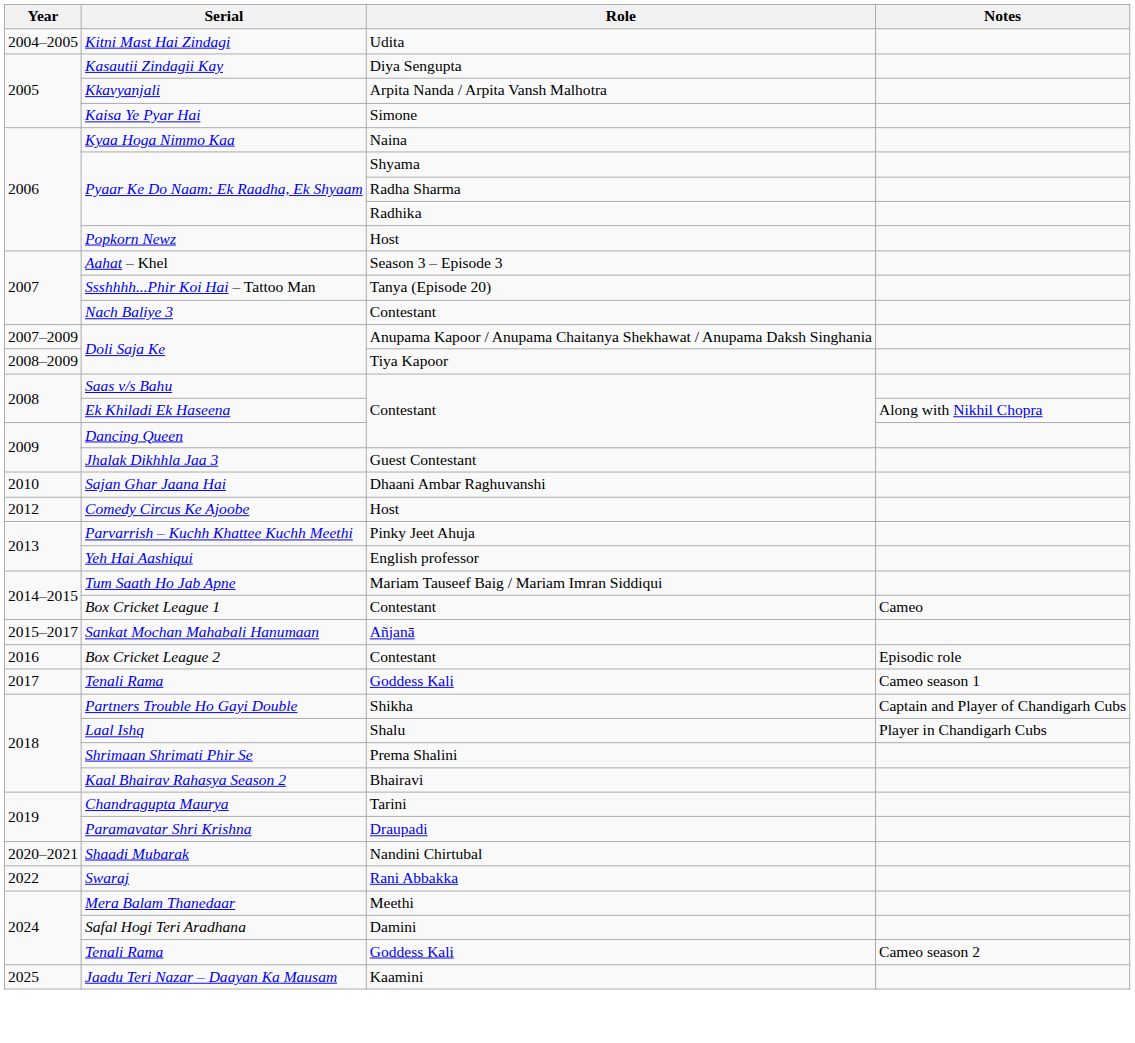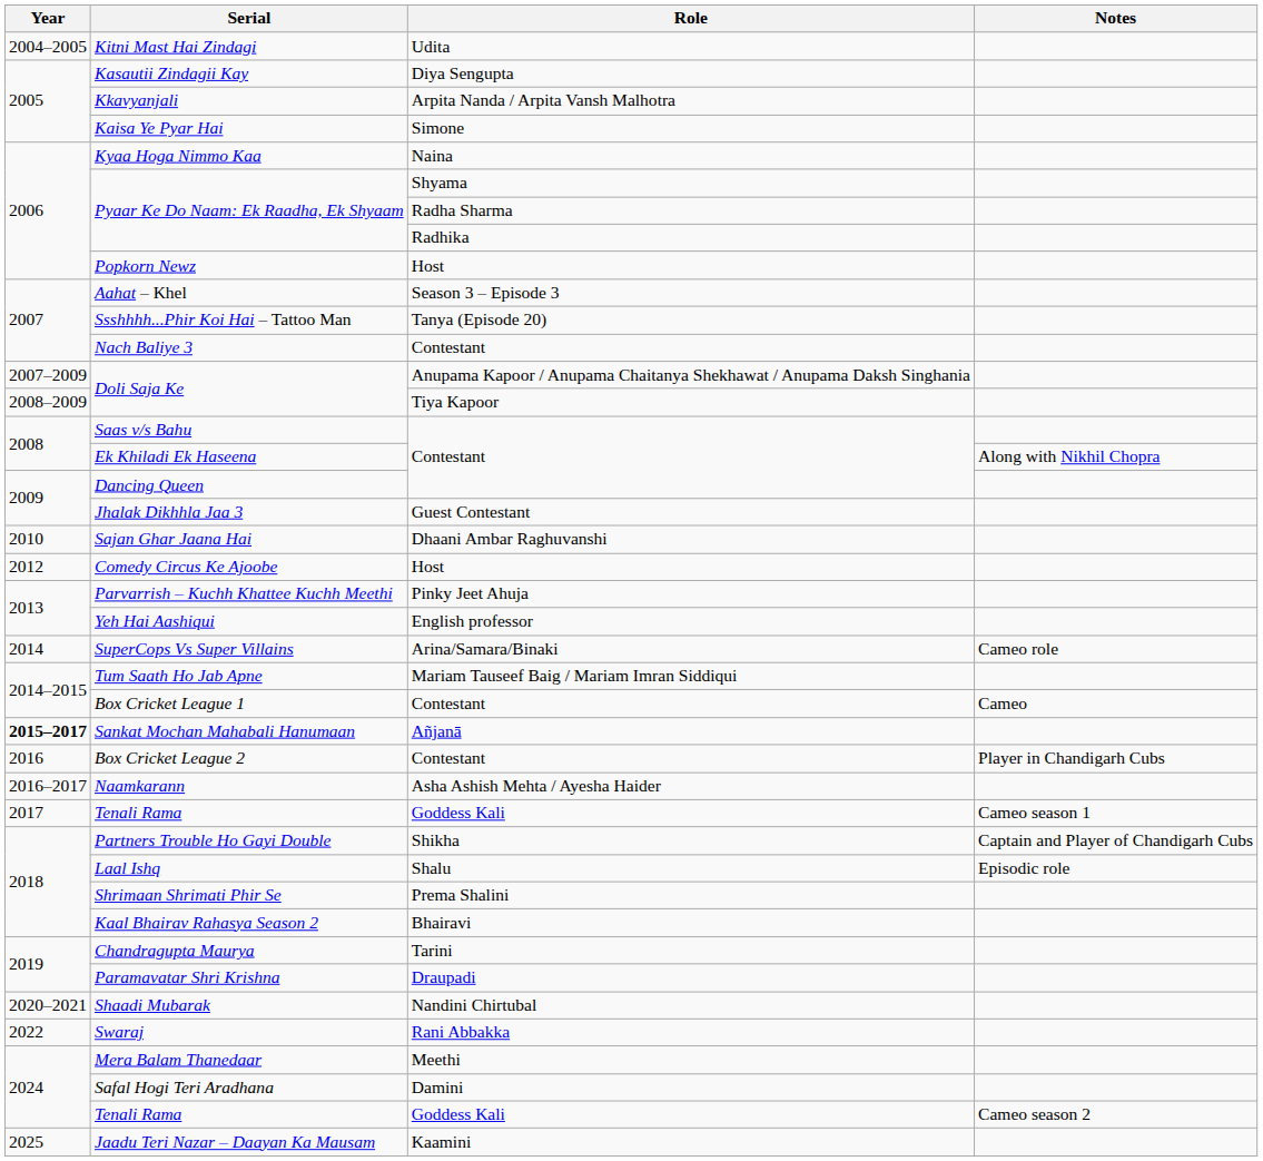 <table class="wikitable sortable">
 <tr>
 <th>Year</th>
 <th>Serial</th>
 <th>Role</th>
 <th>Notes</th>
 </tr>
 <tr>
 <td>2004–2005</td>
 <td><em><a href='#'>Kitni Mast Hai Zindagi</a></em></td>
 <td>Udita</td>
 <td></td>
 </tr>
 <tr>
 <td rowspan="3">2005</td>
 <td><em><a href='#'>Kasautii Zindagii Kay</a></em></td>
 <td>Diya Sengupta</td>
 <td></td>
 </tr>
 <tr>
 <td><em><a href='#'>Kkavyanjali</a></em></td>
 <td>Arpita Nanda / Arpita Vansh Malhotra</td>
 <td></td>
 </tr>
 <tr>
 <td><em><a href='#'>Kaisa Ye Pyar Hai</a></em></td>
 <td>Simone</td>
 <td></td>
 </tr>
 <tr>
 <td rowspan = "5">2006</td>
 <td><em><a href='#'>Kyaa Hoga Nimmo Kaa</a></em></td>
 <td>Naina</td>
 <td></td>
 </tr>
 <tr>
 <td rowspan = "3"><em><a href='#'>Pyaar Ke Do Naam: Ek Raadha, Ek Shyaam</a></em></td>
 <td>Shyama</td>
 <td></td>
 </tr>
 <tr>
 <td>Radha Sharma</td>
 <td></td>
 </tr>
 <tr>
 <td>Radhika</td>
 <td></td>
 </tr>
 <tr>
 <td><em><a href='#'>Popkorn Newz</a></em></td>
 <td>Host</td>
 <td></td>
 </tr>
 <tr>
 <td rowspan = "3">2007</td>
 <td><em><a href='#'>Aahat</a></em> – Khel</td>
 <td>Season 3 – Episode 3</td>
 <td></td>
 </tr>
 <tr>
 <td><em><a href='#'>Ssshhhh...Phir Koi Hai</a></em> – Tattoo Man</td>
 <td>Tanya (Episode 20)</td>
 <td></td>
 </tr>
 <tr>
 <td><em><a href='#'>Nach Baliye 3</a></em></td>
 <td>Contestant</td>
 <td></td>
 </tr>
 <tr>
 <td>2007–2009</td>
 <td rowspan = "2"><em><a href='#'>Doli Saja Ke</a></em></td>
 <td>Anupama Kapoor / Anupama Chaitanya Shekhawat / Anupama Daksh Singhania</td>
 <td></td>
 </tr>
 <tr>
 <td>2008–2009</td>
 <td>Tiya Kapoor</td>
 <td></td>
 </tr>
 <tr>
 <td rowspan="2">2008</td>
 <td><em><a href='#'>Saas v/s Bahu</a></em></td>
 <td rowspan="3">Contestant</td>
 <td></td>
 </tr>
 <tr>
 <td><em><a href='#'>Ek Khiladi Ek Haseena</a></em></td>
 <td>Along with <a href='#'>Nikhil Chopra</a></td>
 </tr>
 <tr>
 <td rowspan="2">2009</td>
 <td><em><a href='#'>Dancing Queen</a></em></td>
 <td></td>
 </tr>
 <tr>
 <td><em><a href='#'>Jhalak Dikhhla Jaa 3</a></em></td>
 <td>Guest Contestant</td>
 <td></td>
 </tr>
 <tr>
 <td>2010</td>
 <td><em><a href='#'>Sajan Ghar Jaana Hai</a></em></td>
 <td>Dhaani Ambar Raghuvanshi</td>
 <td></td>
 </tr>
 <tr>
 <td>2012</td>
 <td><em><a href='#'>Comedy Circus Ke Ajoobe</a></em></td>
 <td>Host</td>
 <td></td>
 </tr>
 <tr>
 <td rowspan="2">2013</td>
 <td><em><a href='#'>Parvarrish – Kuchh Khattee Kuchh Meethi</a></em></td>
 <td>Pinky Jeet Ahuja</td>
 <td></td>
 </tr>
 <tr>
 <td><em><a href='#'>Yeh Hai Aashiqui</a></em></td>
 <td>English professor</td>
 <td></td>
 </tr>
 <tr>
+<td>2014</td>
+<td><em><a href='#'>SuperCops Vs Super Villains</a></em></td>
+<td>Arina/Samara/Binaki</td>
+<td>Cameo role</td>
+</tr>
+<tr>
 <td rowspan="2">2014–2015</td>
 <td><em><a href='#'>Tum Saath Ho Jab Apne</a></em></td>
 <td>Mariam Tauseef Baig / Mariam Imran Siddiqui</td>
 <td></td>
 </tr>
 <tr>
 <td><em>Box Cricket League 1</em></td>
 <td>Contestant</td>
 <td>Cameo</td>
 </tr>
 <tr>
-<td>2015–2017</td>
+<td><strong>2015–2017</strong></td>
 <td><em><a href='#'>Sankat Mochan Mahabali Hanumaan</a></em></td>
 <td><a href='#'>Añjanā</a></td>
 <td></td>
 </tr>
 <tr>
 <td>2016</td>
 <td><em>Box Cricket League 2</em></td>
 <td>Contestant</td>
-<td>Episodic role</td>
+<td>Player in Chandigarh Cubs</td>
+</tr>
+<tr>
+<td>2016–2017</td>
+<td><em><a href='#'>Naamkarann</a></em></td>
+<td>Asha Ashish Mehta / Ayesha Haider</td>
+<td></td>
 </tr>
 <tr>
 <td>2017</td>
 <td><em><a href='#'>Tenali Rama</a></em></td>
 <td><a href='#'>Goddess Kali</a></td>
 <td>Cameo season 1</td>
 </tr>
 <tr>
 <td rowspan="4">2018</td>
 <td><em><a href='#'>Partners Trouble Ho Gayi Double</a></em></td>
 <td>Shikha</td>
 <td>Captain and Player of Chandigarh Cubs</td>
 </tr>
 <tr>
 <td><em><a href='#'>Laal Ishq</a></em></td>
 <td>Shalu</td>
-<td>Player in Chandigarh Cubs</td>
+<td>Episodic role</td>
 </tr>
 <tr>
 <td><em><a href='#'>Shrimaan Shrimati Phir Se</a></em></td>
 <td>Prema Shalini</td>
 <td></td>
 </tr>
 <tr>
 <td><em><a href='#'>Kaal Bhairav Rahasya Season 2</a></em></td>
 <td>Bhairavi</td>
 <td></td>
 </tr>
 <tr>
 <td rowspan="2">2019</td>
 <td><em><a href='#'>Chandragupta Maurya</a></em></td>
 <td>Tarini</td>
 <td></td>
 </tr>
 <tr>
 <td><em><a href='#'>Paramavatar Shri Krishna</a></em></td>
 <td><a href='#'>Draupadi</a></td>
 <td></td>
 </tr>
 <tr>
 <td>2020–2021</td>
 <td><em><a href='#'>Shaadi Mubarak</a></em></td>
 <td>Nandini Chirtubal</td>
 <td></td>
 </tr>
 <tr>
 <td>2022</td>
 <td><em><a href='#'>Swaraj</a></em></td>
 <td><a href='#'>Rani Abbakka</a></td>
 <td></td>
 </tr>
 <tr>
 <td rowspan="3">2024</td>
 <td><em><a href='#'>Mera Balam Thanedaar</a></em></td>
 <td>Meethi</td>
 <td></td>
 </tr>
 <tr>
 <td><em>Safal Hogi Teri Aradhana</em></td>
 <td>Damini</td>
 <td></td>
 </tr>
 <tr>
 <td><em><a href='#'>Tenali Rama</a></em></td>
 <td><a href='#'>Goddess Kali</a></td>
 <td>Cameo season 2</td>
 </tr>
 <tr>
 <td>2025</td>
 <td><em><a href='#'>Jaadu Teri Nazar – Daayan Ka Mausam</a></em></td>
 <td>Kaamini</td>
 <td></td>
 </tr>
 </table>
